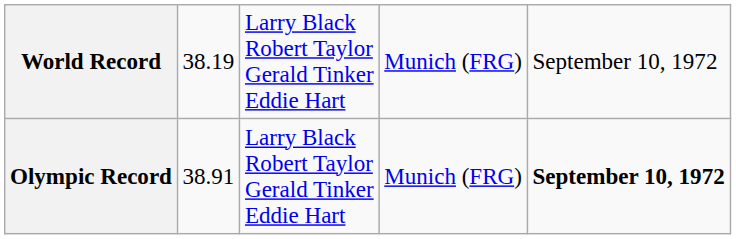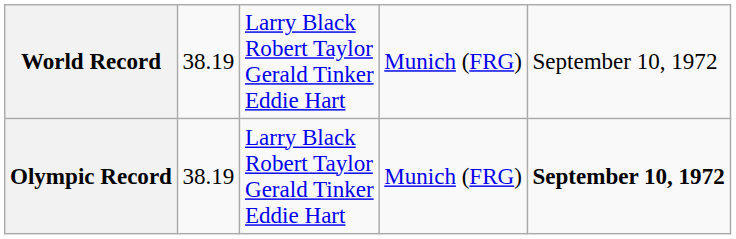 <table class="wikitable" style="text-align:left">
 <tr>
 <th>World Record</th>
 <td>38.19</td>
 <td> <a href='#'>Larry Black</a><br> <a href='#'>Robert Taylor</a><br> <a href='#'>Gerald Tinker</a><br> <a href='#'>Eddie Hart</a></td>
 <td><a href='#'>Munich</a> (<a href='#'>FRG</a>)</td>
 <td>September 10, 1972</td>
 </tr>
 <tr>
 <th>Olympic Record</th>
-<td>38.91</td>
+<td>38.19</td>
 <td> <a href='#'>Larry Black</a><br> <a href='#'>Robert Taylor</a><br> <a href='#'>Gerald Tinker</a><br> <a href='#'>Eddie Hart</a></td>
 <td><a href='#'>Munich</a> (<a href='#'>FRG</a>)</td>
 <td><strong>September 10, 1972</strong></td>
 </tr>
 </table>
